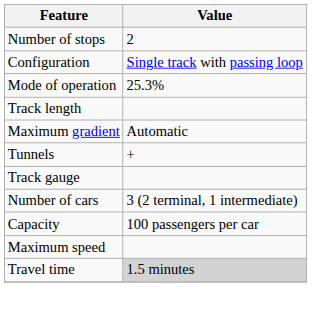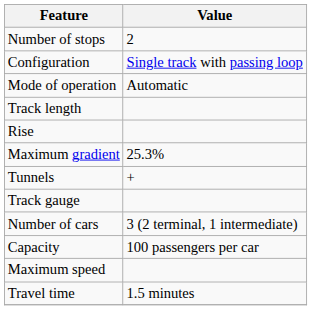 <table class="wikitable sortable mw-datatable plainrowheaders">
 <tr>
 <th>Feature</th>
 <th>Value</th>
 </tr>
 <tr>
 <td>Number of stops</td>
 <td>2</td>
 </tr>
 <tr>
 <td>Configuration</td>
 <td><a href='#'>Single track</a> with <a href='#'>passing loop</a></td>
 </tr>
 <tr>
 <td>Mode of operation</td>
-<td>25.3%</td>
+<td>Automatic</td>
 </tr>
 <tr>
 <td>Track length</td>
 <td></td>
 </tr>
 <tr>
+<td>Rise</td>
+<td></td>
+</tr>
+<tr>
 <td>Maximum <a href='#'>gradient</a></td>
-<td>Automatic</td>
+<td>25.3%</td>
 </tr>
 <tr>
 <td>Tunnels</td>
 <td> + </td>
 </tr>
 <tr>
 <td>Track gauge</td>
 <td></td>
 </tr>
 <tr>
 <td>Number of cars</td>
 <td>3 (2 terminal, 1 intermediate)</td>
 </tr>
 <tr>
 <td>Capacity</td>
 <td>100 passengers per car</td>
 </tr>
 <tr>
 <td>Maximum speed</td>
 <td></td>
 </tr>
 <tr>
 <td>Travel time</td>
-<td style="background: lightgrey;">1.5 minutes</td>
+<td>1.5 minutes</td>
 </tr>
 <tr>
 </tr>
 </table>
